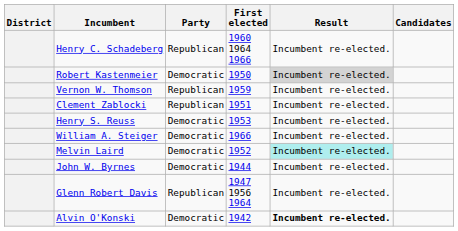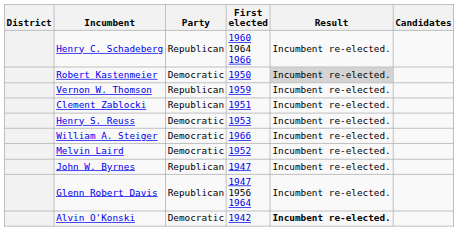 <table class=wikitable>
 <tr valign=bottom>
 <th>District</th>
 <th>Incumbent</th>
 <th>Party</th>
 <th>First<br>elected</th>
 <th>Result</th>
 <th>Candidates</th>
 </tr>
 <tr>
 <th></th>
 <td><a href='#'>Henry C. Schadeberg</a></td>
 <td>Republican</td>
 <td><a href='#'>1960</a><br>1964 <br><a href='#'>1966</a></td>
 <td>Incumbent re-elected.</td>
 <td nowrap></td>
 </tr>
 <tr>
 <th></th>
 <td><a href='#'>Robert Kastenmeier</a></td>
 <td>Democratic</td>
 <td><a href='#'>1950</a></td>
 <td style="background: lightgrey;">Incumbent re-elected.</td>
 <td nowrap></td>
 </tr>
 <tr>
 <th></th>
 <td><a href='#'>Vernon W. Thomson</a></td>
 <td>Republican</td>
 <td><a href='#'>1959</a></td>
 <td>Incumbent re-elected.</td>
 <td nowrap></td>
 </tr>
 <tr>
 <th></th>
 <td><a href='#'>Clement Zablocki</a></td>
 <td>Republican</td>
 <td><a href='#'>1951</a></td>
 <td>Incumbent re-elected.</td>
 <td nowrap></td>
 </tr>
 <tr>
 <th></th>
 <td><a href='#'>Henry S. Reuss</a></td>
 <td>Democratic</td>
 <td><a href='#'>1953</a></td>
 <td>Incumbent re-elected.</td>
 <td nowrap></td>
 </tr>
 <tr>
 <th></th>
 <td><a href='#'>William A. Steiger</a></td>
 <td>Democratic</td>
 <td><a href='#'>1966</a></td>
 <td>Incumbent re-elected.</td>
 <td nowrap></td>
 </tr>
 <tr>
 <th></th>
 <td><a href='#'>Melvin Laird</a></td>
 <td>Democratic</td>
 <td><a href='#'>1952</a></td>
-<td style="background: paleturquoise;">Incumbent re-elected.</td>
+<td>Incumbent re-elected.</td>
 <td nowrap></td>
 </tr>
 <tr>
 <th></th>
 <td><a href='#'>John W. Byrnes</a></td>
-<td>Democratic</td>
-<td><a href='#'>1944</a></td>
+<td>Republican</td>
+<td><a href='#'>1947</a></td>
 <td>Incumbent re-elected.</td>
 <td nowrap></td>
 </tr>
 <tr>
 <th></th>
 <td><a href='#'>Glenn Robert Davis</a></td>
 <td>Republican</td>
 <td><a href='#'>1947 </a><br>1956 <br><a href='#'>1964</a></td>
 <td>Incumbent re-elected.</td>
 <td nowrap></td>
 </tr>
 <tr>
 <th></th>
 <td><a href='#'>Alvin O'Konski</a></td>
 <td>Democratic</td>
 <td><a href='#'>1942</a></td>
 <td><strong>Incumbent re-elected.</strong></td>
 <td nowrap></td>
 </tr>
 </table>
